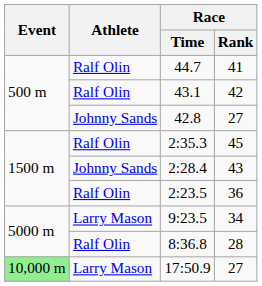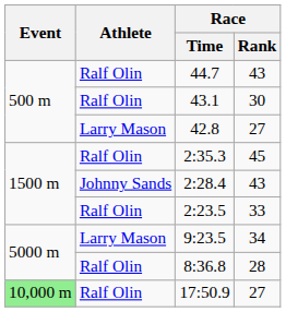 <table class="wikitable" border="1" style="font-size:90%">
 <tr>
 <th rowspan=2>Event</th>
 <th rowspan=2>Athlete</th>
 <th colspan=2>Race</th>
 </tr>
 <tr>
 <th>Time</th>
 <th>Rank</th>
 </tr>
 <tr>
 <td rowspan=3>500 m</td>
 <td><a href='#'>Ralf Olin</a></td>
 <td align=center>44.7</td>
-<td align=center>41</td>
+<td align=center>43</td>
 </tr>
 <tr>
 <td><a href='#'>Ralf Olin</a></td>
 <td align=center>43.1</td>
-<td align=center>42</td>
+<td align=center>30</td>
 </tr>
 <tr>
-<td><a href='#'>Johnny Sands</a></td>
+<td><a href='#'>Larry Mason</a></td>
 <td align=center>42.8</td>
 <td align=center>27</td>
 </tr>
 <tr>
 <td rowspan=3>1500 m</td>
 <td><a href='#'>Ralf Olin</a></td>
 <td align=center>2:35.3</td>
 <td align=center>45</td>
 </tr>
 <tr>
 <td><a href='#'>Johnny Sands</a></td>
 <td align=center>2:28.4</td>
 <td align=center>43</td>
 </tr>
 <tr>
 <td><a href='#'>Ralf Olin</a></td>
 <td align=center>2:23.5</td>
-<td align=center>36</td>
+<td align=center>33</td>
 </tr>
 <tr>
 <td rowspan=2>5000 m</td>
 <td><a href='#'>Larry Mason</a></td>
 <td align=center>9:23.5</td>
 <td align=center>34</td>
 </tr>
 <tr>
 <td><a href='#'>Ralf Olin</a></td>
 <td align=center>8:36.8</td>
 <td align=center>28</td>
 </tr>
 <tr>
 <td style="background: lightgreen;">10,000 m</td>
-<td><a href='#'>Larry Mason</a></td>
+<td><a href='#'>Ralf Olin</a></td>
 <td align=center>17:50.9</td>
 <td align=center>27</td>
 </tr>
 </table>
